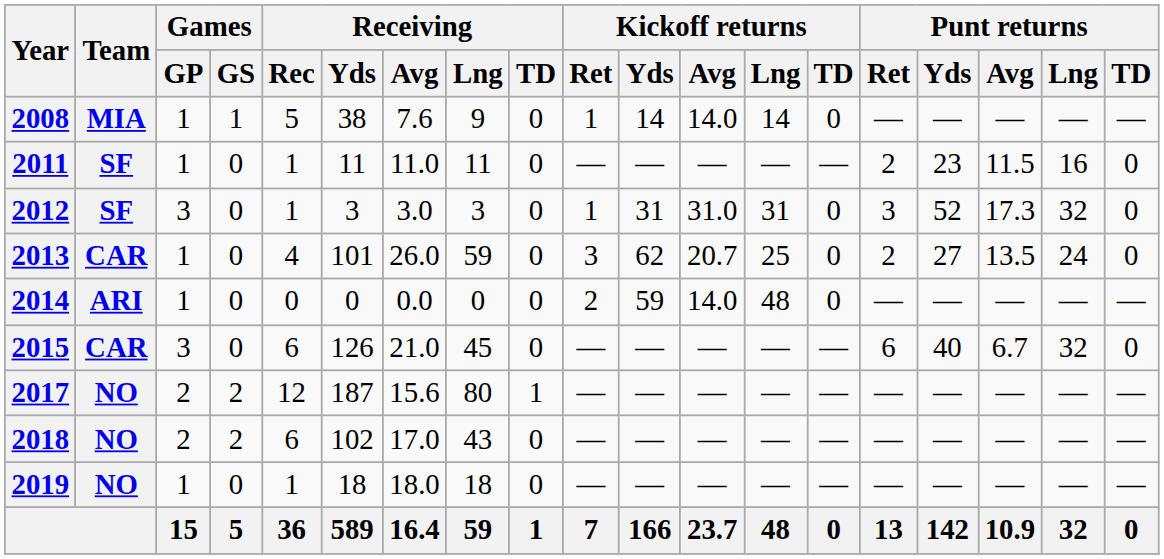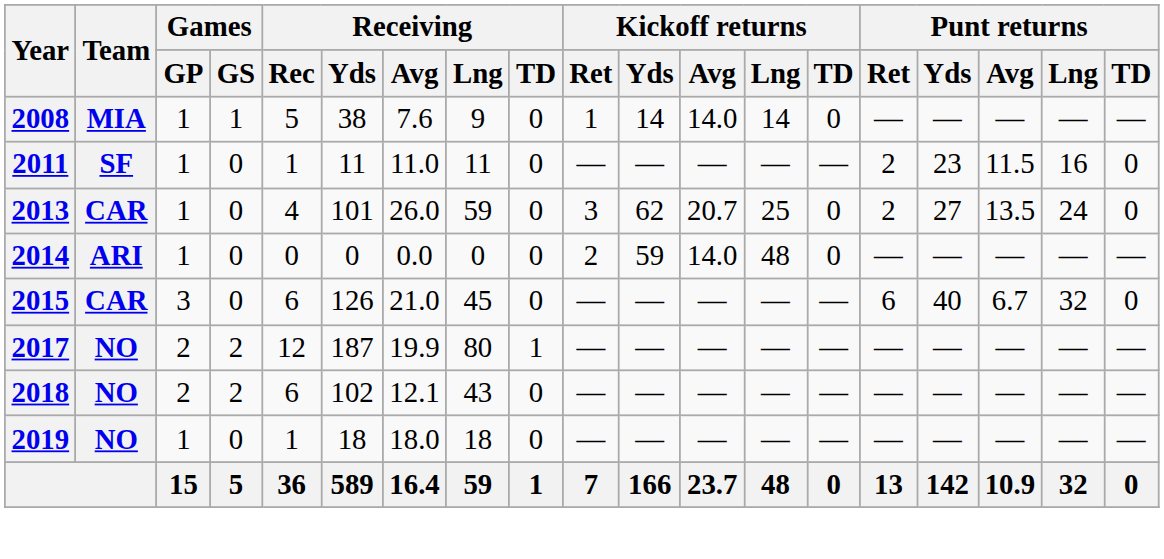 <table class="wikitable" style="text-align: center;">
 <tr>
 <th rowspan="2">Year</th>
 <th rowspan="2">Team</th>
 <th colspan="2">Games</th>
 <th colspan="5">Receiving</th>
 <th colspan="5">Kickoff returns</th>
 <th colspan="5">Punt returns</th>
 </tr>
 <tr>
 <th>GP</th>
 <th>GS</th>
 <th>Rec</th>
 <th>Yds</th>
 <th>Avg</th>
 <th>Lng</th>
 <th>TD</th>
 <th>Ret</th>
 <th>Yds</th>
 <th>Avg</th>
 <th>Lng</th>
 <th>TD</th>
 <th>Ret</th>
 <th>Yds</th>
 <th>Avg</th>
 <th>Lng</th>
 <th>TD</th>
 </tr>
 <tr>
 <th><a href='#'>2008</a></th>
 <th><a href='#'>MIA</a></th>
 <td>1</td>
 <td>1</td>
 <td>5</td>
 <td>38</td>
 <td>7.6</td>
 <td>9</td>
 <td>0</td>
 <td>1</td>
 <td>14</td>
 <td>14.0</td>
 <td>14</td>
 <td>0</td>
 <td>—</td>
 <td>—</td>
 <td>—</td>
 <td>—</td>
 <td>—</td>
 </tr>
 <tr>
 <th><a href='#'>2011</a></th>
 <th><a href='#'>SF</a></th>
 <td>1</td>
 <td>0</td>
 <td>1</td>
 <td>11</td>
 <td>11.0</td>
 <td>11</td>
 <td>0</td>
 <td>—</td>
 <td>—</td>
 <td>—</td>
 <td>—</td>
 <td>—</td>
 <td>2</td>
 <td>23</td>
 <td>11.5</td>
 <td>16</td>
-<td>0</td>
-</tr>
-<tr>
-<th><a href='#'>2012</a></th>
-<th><a href='#'>SF</a></th>
-<td>3</td>
-<td>0</td>
-<td>1</td>
-<td>3</td>
-<td>3.0</td>
-<td>3</td>
-<td>0</td>
-<td>1</td>
-<td>31</td>
-<td>31.0</td>
-<td>31</td>
-<td>0</td>
-<td>3</td>
-<td>52</td>
-<td>17.3</td>
-<td>32</td>
 <td>0</td>
 </tr>
 <tr>
 <th><a href='#'>2013</a></th>
 <th><a href='#'>CAR</a></th>
 <td>1</td>
 <td>0</td>
 <td>4</td>
 <td>101</td>
 <td>26.0</td>
 <td>59</td>
 <td>0</td>
 <td>3</td>
 <td>62</td>
 <td>20.7</td>
 <td>25</td>
 <td>0</td>
 <td>2</td>
 <td>27</td>
 <td>13.5</td>
 <td>24</td>
 <td>0</td>
 </tr>
 <tr>
 <th><a href='#'>2014</a></th>
 <th><a href='#'>ARI</a></th>
 <td>1</td>
 <td>0</td>
 <td>0</td>
 <td>0</td>
 <td>0.0</td>
 <td>0</td>
 <td>0</td>
 <td>2</td>
 <td>59</td>
 <td>14.0</td>
 <td>48</td>
 <td>0</td>
 <td>—</td>
 <td>—</td>
 <td>—</td>
 <td>—</td>
 <td>—</td>
 </tr>
 <tr>
 <th><a href='#'>2015</a></th>
 <th><a href='#'>CAR</a></th>
 <td>3</td>
 <td>0</td>
 <td>6</td>
 <td>126</td>
 <td>21.0</td>
 <td>45</td>
 <td>0</td>
 <td>—</td>
 <td>—</td>
 <td>—</td>
 <td>—</td>
 <td>—</td>
 <td>6</td>
 <td>40</td>
 <td>6.7</td>
 <td>32</td>
 <td>0</td>
 </tr>
 <tr>
 <th><a href='#'>2017</a></th>
 <th><a href='#'>NO</a></th>
 <td>2</td>
 <td>2</td>
 <td>12</td>
 <td>187</td>
-<td>15.6</td>
+<td>19.9</td>
 <td>80</td>
 <td>1</td>
 <td>—</td>
 <td>—</td>
 <td>—</td>
 <td>—</td>
 <td>—</td>
 <td>—</td>
 <td>—</td>
 <td>—</td>
 <td>—</td>
 <td>—</td>
 </tr>
 <tr>
 <th><a href='#'>2018</a></th>
 <th><a href='#'>NO</a></th>
 <td>2</td>
 <td>2</td>
 <td>6</td>
 <td>102</td>
-<td>17.0</td>
+<td>12.1</td>
 <td>43</td>
 <td>0</td>
 <td>—</td>
 <td>—</td>
 <td>—</td>
 <td>—</td>
 <td>—</td>
 <td>—</td>
 <td>—</td>
 <td>—</td>
 <td>—</td>
 <td>—</td>
 </tr>
 <tr>
 <th><a href='#'>2019</a></th>
 <th><a href='#'>NO</a></th>
 <td>1</td>
 <td>0</td>
 <td>1</td>
 <td>18</td>
 <td>18.0</td>
 <td>18</td>
 <td>0</td>
 <td>—</td>
 <td>—</td>
 <td>—</td>
 <td>—</td>
 <td>—</td>
 <td>—</td>
 <td>—</td>
 <td>—</td>
 <td>—</td>
 <td>—</td>
 </tr>
 <tr>
 <th colspan="2"></th>
 <th>15</th>
 <th>5</th>
 <th>36</th>
 <th>589</th>
 <th>16.4</th>
 <th>59</th>
 <th>1</th>
 <th>7</th>
 <th>166</th>
 <th>23.7</th>
 <th>48</th>
 <th>0</th>
 <th>13</th>
 <th>142</th>
 <th>10.9</th>
 <th>32</th>
 <th>0</th>
 </tr>
 </table>
